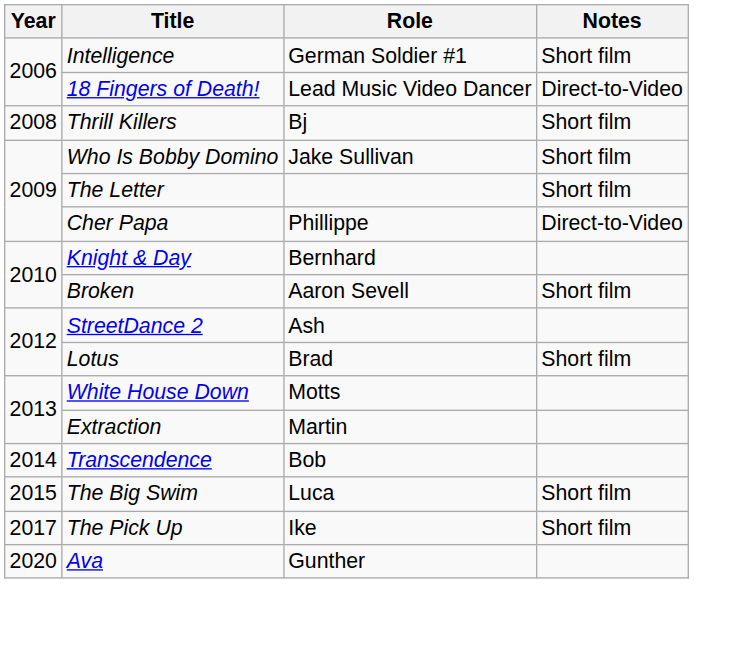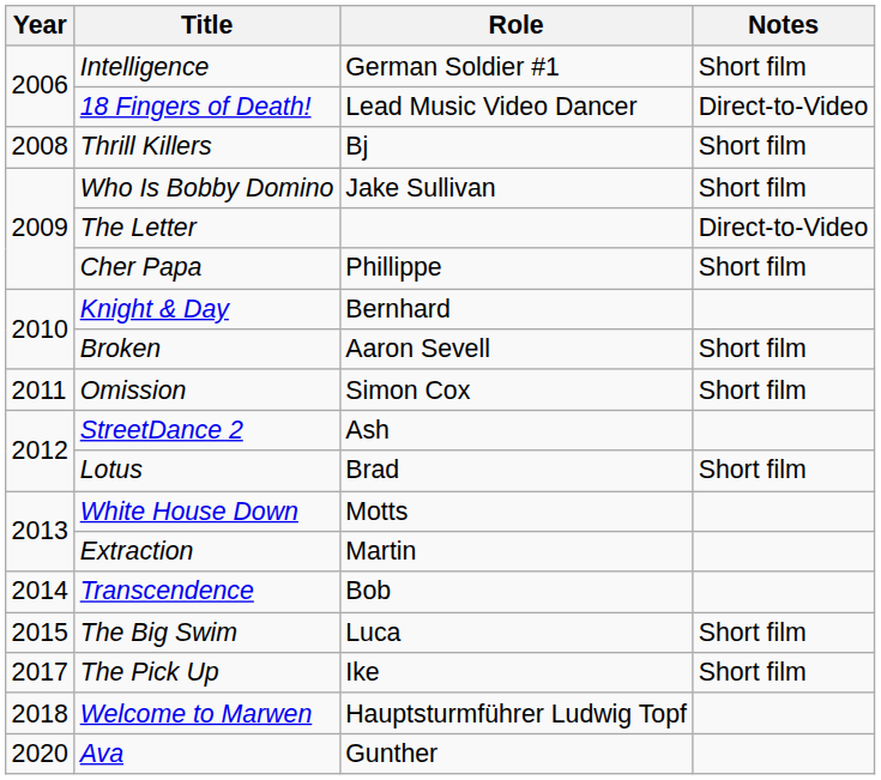 <table class="wikitable">
 <tr>
 <th>Year</th>
 <th>Title</th>
 <th>Role</th>
 <th>Notes</th>
 </tr>
 <tr>
 <td rowspan="2">2006</td>
 <td><em>Intelligence</em></td>
 <td>German Soldier #1</td>
 <td>Short film</td>
 </tr>
 <tr>
 <td><em><a href='#'>18 Fingers of Death!</a></em></td>
 <td>Lead Music Video Dancer</td>
 <td>Direct-to-Video</td>
 </tr>
 <tr>
 <td>2008</td>
 <td><em>Thrill Killers</em></td>
 <td>Bj</td>
 <td>Short film</td>
 </tr>
 <tr>
 <td rowspan="3">2009</td>
 <td><em>Who Is Bobby Domino</em></td>
 <td>Jake Sullivan</td>
 <td>Short film</td>
 </tr>
 <tr>
 <td><em>The Letter</em></td>
 <td></td>
-<td>Short film</td>
+<td>Direct-to-Video</td>
 </tr>
 <tr>
 <td><em>Cher Papa</em></td>
 <td>Phillippe</td>
-<td>Direct-to-Video</td>
+<td>Short film</td>
 </tr>
 <tr>
 <td rowspan="2">2010</td>
 <td><em><a href='#'>Knight & Day</a></em></td>
 <td>Bernhard</td>
 <td></td>
 </tr>
 <tr>
 <td><em>Broken</em></td>
 <td>Aaron Sevell</td>
+<td>Short film</td>
+</tr>
+<tr>
+<td>2011</td>
+<td><em>Omission</em></td>
+<td>Simon Cox</td>
 <td>Short film</td>
 </tr>
 <tr>
 <td rowspan="2">2012</td>
 <td><em><a href='#'>StreetDance 2</a></em></td>
 <td>Ash</td>
 <td></td>
 </tr>
 <tr>
 <td><em>Lotus</em></td>
 <td>Brad</td>
 <td>Short film</td>
 </tr>
 <tr>
 <td rowspan="2">2013</td>
 <td><em><a href='#'>White House Down</a></em></td>
 <td>Motts</td>
 <td></td>
 </tr>
 <tr>
 <td><em>Extraction</em></td>
 <td>Martin</td>
 <td></td>
 </tr>
 <tr>
 <td>2014</td>
 <td><em><a href='#'>Transcendence</a></em></td>
 <td>Bob</td>
 <td></td>
 </tr>
 <tr>
 <td>2015</td>
 <td><em>The Big Swim</em></td>
 <td>Luca</td>
 <td>Short film</td>
 </tr>
 <tr>
 <td>2017</td>
 <td><em>The Pick Up</em></td>
 <td>Ike</td>
 <td>Short film</td>
 </tr>
 <tr>
+<td>2018</td>
+<td><em><a href='#'>Welcome to Marwen</a></em></td>
+<td>Hauptsturmführer Ludwig Topf</td>
+<td></td>
+</tr>
+<tr>
 <td>2020</td>
 <td><em><a href='#'>Ava</a></em></td>
 <td>Gunther</td>
 <td></td>
 </tr>
 </table>
